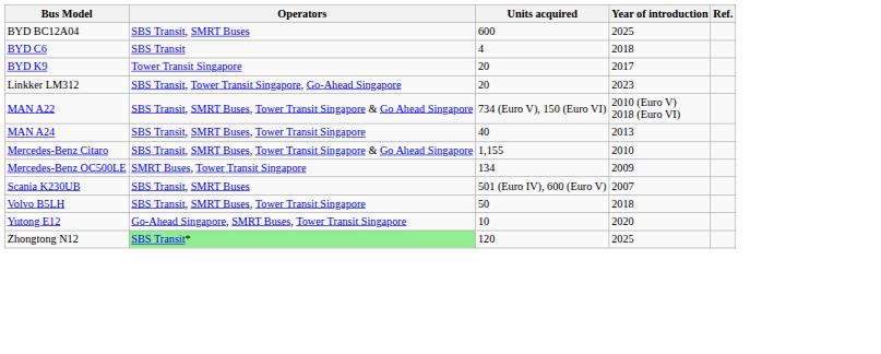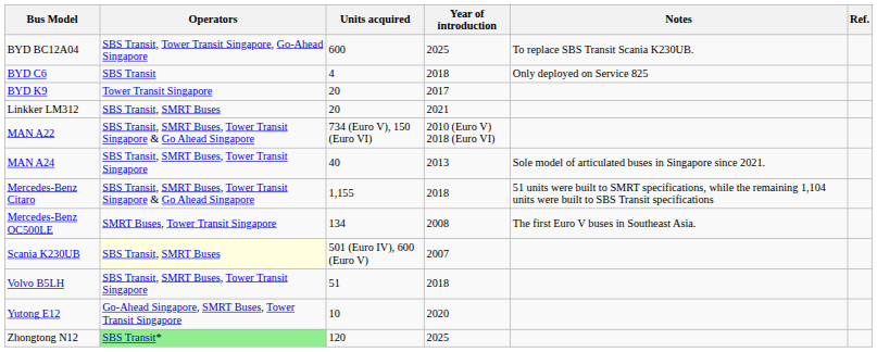 <table class="wikitable">
 <tr>
 <th>Bus Model</th>
 <th>Operators</th>
 <th>Units acquired</th>
 <th>Year of introduction</th>
+<th>Notes</th>
 <th><abbr>Ref.</abbr></th>
 </tr>
 <tr>
 <td>BYD BC12A04</td>
-<td><a href='#'>SBS Transit</a>, <a href='#'>SMRT Buses</a></td>
+<td><a href='#'>SBS Transit</a>, <a href='#'>Tower Transit Singapore</a>, <a href='#'>Go-Ahead Singapore</a></td>
 <td>600</td>
 <td>2025</td>
+<td>To replace SBS Transit Scania K230UB.</td>
 <td></td>
 </tr>
 <tr>
 <td><a href='#'>BYD C6</a></td>
 <td><a href='#'>SBS Transit</a></td>
 <td>4</td>
 <td>2018</td>
+<td>Only deployed on Service 825</td>
 <td></td>
 </tr>
 <tr>
 <td><a href='#'>BYD K9</a></td>
 <td><a href='#'>Tower Transit Singapore</a></td>
 <td>20</td>
 <td>2017</td>
 <td></td>
+<td></td>
 </tr>
 <tr>
 <td>Linkker LM312</td>
-<td><a href='#'>SBS Transit</a>, <a href='#'>Tower Transit Singapore</a>, <a href='#'>Go-Ahead Singapore</a></td>
+<td><a href='#'>SBS Transit</a>, <a href='#'>SMRT Buses</a></td>
 <td>20</td>
-<td>2023</td>
+<td>2021</td>
+<td></td>
 <td></td>
 </tr>
 <tr>
 <td><a href='#'>MAN A22</a></td>
 <td><a href='#'>SBS Transit</a>, <a href='#'>SMRT Buses</a>, <a href='#'>Tower Transit Singapore</a> & <a href='#'>Go Ahead Singapore</a></td>
 <td>734 (Euro V), 150 (Euro VI)</td>
 <td>2010 (Euro V)<br>2018 (Euro VI)</td>
 <td></td>
+<td></td>
 </tr>
 <tr>
 <td><a href='#'>MAN A24</a></td>
 <td><a href='#'>SBS Transit</a>, <a href='#'>SMRT Buses</a>, <a href='#'>Tower Transit Singapore</a></td>
 <td>40</td>
 <td>2013</td>
+<td>Sole model of articulated buses in Singapore since 2021.</td>
 <td></td>
 </tr>
 <tr>
 <td><a href='#'>Mercedes-Benz Citaro</a></td>
 <td><a href='#'>SBS Transit</a>, <a href='#'>SMRT Buses</a>, <a href='#'>Tower Transit Singapore</a> & <a href='#'>Go Ahead Singapore</a></td>
 <td>1,155</td>
-<td>2010</td>
+<td>2018</td>
+<td>51 units were built to SMRT specifications, while the remaining 1,104 units were built to SBS Transit specifications</td>
 <td></td>
 </tr>
 <tr>
 <td><a href='#'>Mercedes-Benz OC500LE</a></td>
 <td><a href='#'>SMRT Buses</a>, <a href='#'>Tower Transit Singapore</a></td>
 <td>134</td>
-<td>2009</td>
+<td>2008</td>
+<td>The first Euro V buses in Southeast Asia.</td>
 <td></td>
 </tr>
 <tr>
 <td><a href='#'>Scania K230UB</a></td>
-<td><a href='#'>SBS Transit</a>, <a href='#'>SMRT Buses</a></td>
+<td style="background: lightyellow;"><a href='#'>SBS Transit</a>, <a href='#'>SMRT Buses</a></td>
 <td>501 (Euro IV), 600 (Euro V)</td>
 <td>2007</td>
+<td></td>
 <td></td>
 </tr>
 <tr>
 <td><a href='#'>Volvo B5LH</a></td>
 <td><a href='#'>SBS Transit</a>, <a href='#'>SMRT Buses</a>, <a href='#'>Tower Transit Singapore</a></td>
-<td>50</td>
+<td>51</td>
 <td>2018</td>
+<td></td>
 <td></td>
 </tr>
 <tr>
 <td><a href='#'>Yutong E12</a></td>
 <td><a href='#'>Go-Ahead Singapore</a>, <a href='#'>SMRT Buses</a>, <a href='#'>Tower Transit Singapore</a></td>
 <td>10</td>
 <td>2020</td>
 <td></td>
+<td></td>
 </tr>
 <tr>
 <td>Zhongtong N12</td>
 <td style="background: lightgreen;"><a href='#'>SBS Transit</a>*</td>
 <td>120</td>
 <td>2025</td>
 <td></td>
+<td></td>
 </tr>
 </table>
